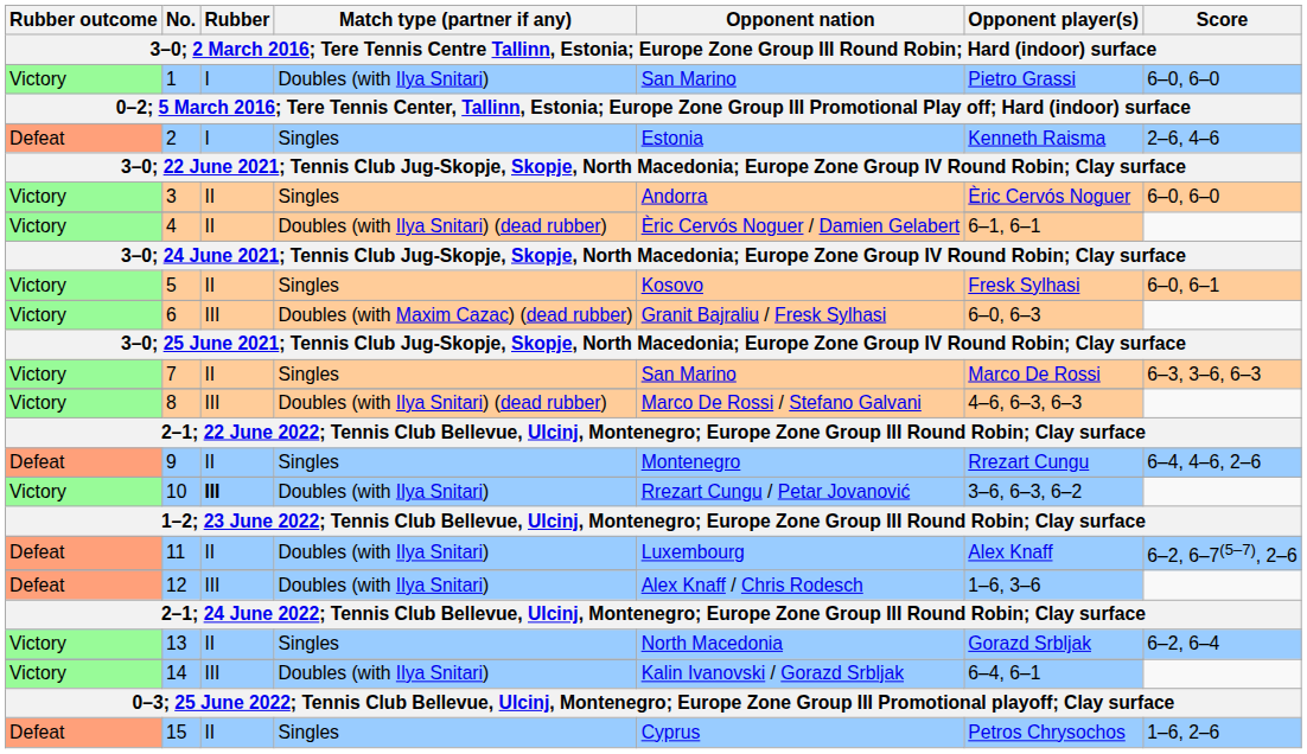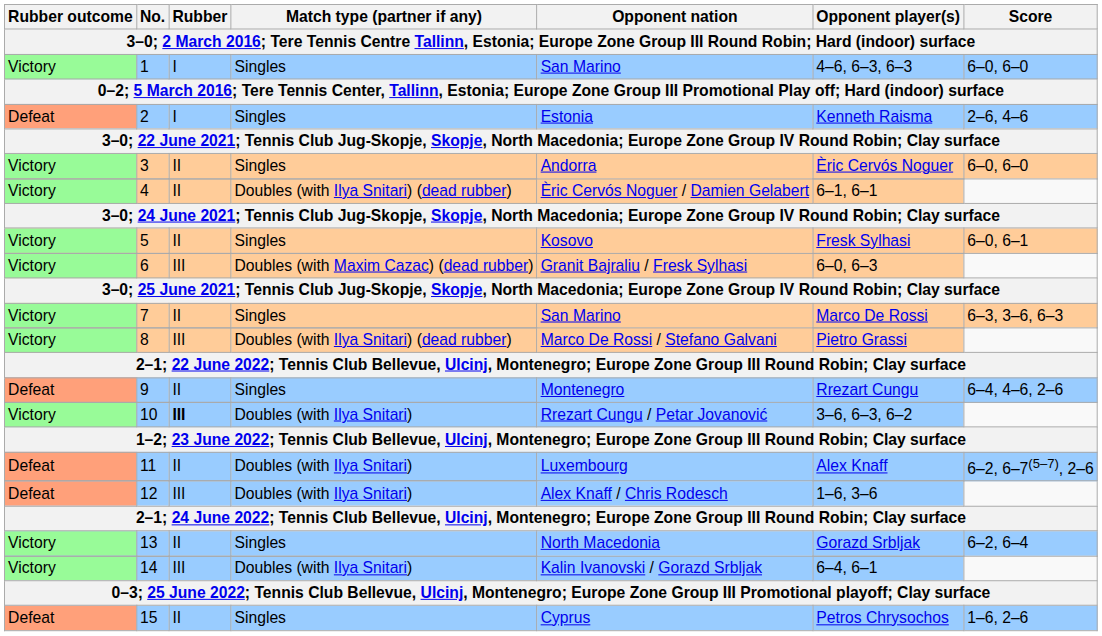 <table class=wikitable>
 <tr>
 <th>Rubber outcome</th>
 <th>No.</th>
 <th>Rubber</th>
 <th>Match type (partner if any)</th>
 <th>Opponent nation</th>
 <th>Opponent player(s)</th>
 <th>Score</th>
 </tr>
 <tr>
 <th colspan=7>3–0; <a href='#'>2 March 2016</a>; Tere Tennis Centre <a href='#'>Tallinn</a>, Estonia; Europe Zone Group III Round Robin; Hard (indoor) surface</th>
 </tr>
 <tr bgcolor=#99CCFF>
 <td bgcolor=98FB98>Victory</td>
 <td>1</td>
 <td>I</td>
-<td>Doubles (with <a href='#'>Ilya Snitari</a>)</td>
+<td>Singles</td>
 <td> <a href='#'>San Marino</a></td>
-<td><a href='#'>Pietro Grassi</a></td>
+<td>4–6, 6–3, 6–3</td>
 <td>6–0, 6–0</td>
 </tr>
 <tr>
 <th colspan=7>0–2; <a href='#'>5 March 2016</a>; Tere Tennis Center, <a href='#'>Tallinn</a>, Estonia; Europe Zone Group III Promotional Play off; Hard (indoor) surface</th>
 </tr>
 <tr bgcolor=#99CCFF>
 <td bgcolor=FFA07A>Defeat</td>
 <td>2</td>
 <td>I</td>
 <td>Singles</td>
 <td> <a href='#'>Estonia</a></td>
 <td><a href='#'>Kenneth Raisma</a></td>
 <td>2–6, 4–6</td>
 </tr>
 <tr>
 <th colspan=7>3–0; <a href='#'>22 June 2021</a>; Tennis Club Jug-Skopje, <a href='#'>Skopje</a>, North Macedonia; Europe Zone Group IV Round Robin; Clay surface</th>
 </tr>
 <tr bgcolor=#FFCC99>
 <td bgcolor=98FB98>Victory</td>
 <td>3</td>
 <td>II</td>
 <td>Singles</td>
 <td rowspan=2> <a href='#'>Andorra</a></td>
 <td><a href='#'>Èric Cervós Noguer</a></td>
 <td>6–0, 6–0</td>
 </tr>
 <tr>
 </tr>
 <tr bgcolor=#FFCC99>
 <td bgcolor=98FB98>Victory</td>
 <td>4</td>
 <td>II</td>
 <td>Doubles (with <a href='#'>Ilya Snitari</a>) (<a href='#'>dead rubber</a>)</td>
 <td><a href='#'>Èric Cervós Noguer</a> / <a href='#'>Damien Gelabert</a></td>
 <td>6–1, 6–1</td>
 </tr>
 <tr>
 <th colspan=7>3–0; <a href='#'>24 June 2021</a>; Tennis Club Jug-Skopje, <a href='#'>Skopje</a>, North Macedonia; Europe Zone Group IV Round Robin; Clay surface</th>
 </tr>
 <tr bgcolor=#FFCC99>
 <td bgcolor=98FB98>Victory</td>
 <td>5</td>
 <td>II</td>
 <td>Singles</td>
 <td rowspan=2> <a href='#'>Kosovo</a></td>
 <td><a href='#'>Fresk Sylhasi</a></td>
 <td>6–0, 6–1</td>
 </tr>
 <tr>
 </tr>
 <tr bgcolor=#FFCC99>
 <td bgcolor=98FB98>Victory</td>
 <td>6</td>
 <td>III</td>
 <td>Doubles (with <a href='#'>Maxim Cazac</a>) (<a href='#'>dead rubber</a>)</td>
 <td><a href='#'>Granit Bajraliu</a> / <a href='#'>Fresk Sylhasi</a></td>
 <td>6–0, 6–3</td>
 </tr>
 <tr>
 <th colspan=7>3–0; <a href='#'>25 June 2021</a>; Tennis Club Jug-Skopje, <a href='#'>Skopje</a>, North Macedonia; Europe Zone Group IV Round Robin; Clay surface</th>
 </tr>
 <tr bgcolor=#FFCC99>
 <td bgcolor=98FB98>Victory</td>
 <td>7</td>
 <td>II</td>
 <td>Singles</td>
 <td rowspan=2> <a href='#'>San Marino</a></td>
 <td><a href='#'>Marco De Rossi</a></td>
 <td>6–3, 3–6, 6–3</td>
 </tr>
 <tr>
 </tr>
 <tr bgcolor=#FFCC99>
 <td bgcolor=98FB98>Victory</td>
 <td>8</td>
 <td>III</td>
 <td>Doubles (with <a href='#'>Ilya Snitari</a>) (<a href='#'>dead rubber</a>)</td>
 <td><a href='#'>Marco De Rossi</a> / <a href='#'>Stefano Galvani</a></td>
-<td>4–6, 6–3, 6–3</td>
+<td><a href='#'>Pietro Grassi</a></td>
 </tr>
 <tr>
 <th colspan=7>2–1; <a href='#'>22 June 2022</a>; Tennis Club Bellevue, <a href='#'>Ulcinj</a>, Montenegro; Europe Zone Group III Round Robin; Clay surface</th>
 </tr>
 <tr bgcolor=#99CCFF>
 <td bgcolor=FFA07A>Defeat</td>
 <td>9</td>
 <td>II</td>
 <td>Singles</td>
 <td rowspan=2> <a href='#'>Montenegro</a></td>
 <td><a href='#'>Rrezart Cungu</a></td>
 <td>6–4, 4–6, 2–6</td>
 </tr>
 <tr>
 </tr>
 <tr bgcolor=#99CCFF>
 <td bgcolor=98FB98>Victory</td>
 <td>10</td>
 <td><strong>III</strong></td>
 <td>Doubles (with <a href='#'>Ilya Snitari</a>)</td>
 <td><a href='#'>Rrezart Cungu</a> / <a href='#'>Petar Jovanović</a></td>
 <td>3–6, 6–3, 6–2</td>
 </tr>
 <tr>
 <th colspan=7>1–2; <a href='#'>23 June 2022</a>; Tennis Club Bellevue, <a href='#'>Ulcinj</a>, Montenegro; Europe Zone Group III Round Robin; Clay surface</th>
 </tr>
 <tr bgcolor=#99CCFF>
 <td bgcolor=FFA07A>Defeat</td>
 <td>11</td>
 <td>II</td>
 <td>Doubles (with <a href='#'>Ilya Snitari</a>)</td>
 <td rowspan=2> <a href='#'>Luxembourg</a></td>
 <td><a href='#'>Alex Knaff</a></td>
 <td>6–2, 6–7<sup>(5–7)</sup>, 2–6</td>
 </tr>
 <tr>
 </tr>
 <tr bgcolor=#99CCFF>
 <td bgcolor=FFA07A>Defeat</td>
 <td>12</td>
 <td>III</td>
 <td>Doubles (with <a href='#'>Ilya Snitari</a>)</td>
 <td><a href='#'>Alex Knaff</a> / <a href='#'>Chris Rodesch</a></td>
 <td>1–6, 3–6</td>
 </tr>
 <tr>
 <th colspan=7>2–1; <a href='#'>24 June 2022</a>; Tennis Club Bellevue, <a href='#'>Ulcinj</a>, Montenegro; Europe Zone Group III Round Robin; Clay surface</th>
 </tr>
 <tr bgcolor=#99CCFF>
 <td bgcolor=98FB98>Victory</td>
 <td>13</td>
 <td>II</td>
 <td>Singles</td>
 <td rowspan=2> <a href='#'>North Macedonia</a></td>
 <td><a href='#'>Gorazd Srbljak</a></td>
 <td>6–2, 6–4</td>
 </tr>
 <tr>
 </tr>
 <tr bgcolor=#99CCFF>
 <td bgcolor=98FB98>Victory</td>
 <td>14</td>
 <td>III</td>
 <td>Doubles (with <a href='#'>Ilya Snitari</a>)</td>
 <td><a href='#'>Kalin Ivanovski</a> / <a href='#'>Gorazd Srbljak</a></td>
 <td>6–4, 6–1</td>
 </tr>
 <tr>
 <th colspan=7>0–3; <a href='#'>25 June 2022</a>; Tennis Club Bellevue, <a href='#'>Ulcinj</a>, Montenegro; Europe Zone Group III Promotional playoff; Clay surface</th>
 </tr>
 <tr bgcolor=#99CCFF>
 <td bgcolor=FFA07A>Defeat</td>
 <td>15</td>
 <td>II</td>
 <td>Singles</td>
 <td> <a href='#'>Cyprus</a></td>
 <td><a href='#'>Petros Chrysochos</a></td>
 <td>1–6, 2–6</td>
 </tr>
 </table>
